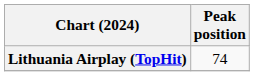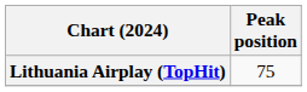 <table class="wikitable plainrowheaders" style="text-align:center">
 <tr>
 <th scope="col">Chart (2024)</th>
 <th scope="col">Peak<br>position</th>
 </tr>
 <tr>
 <th scope="row">Lithuania Airplay (<a href='#'>TopHit</a>)</th>
-<td>74</td>
+<td>75</td>
 </tr>
 <tr>
 </tr>
 </table>
